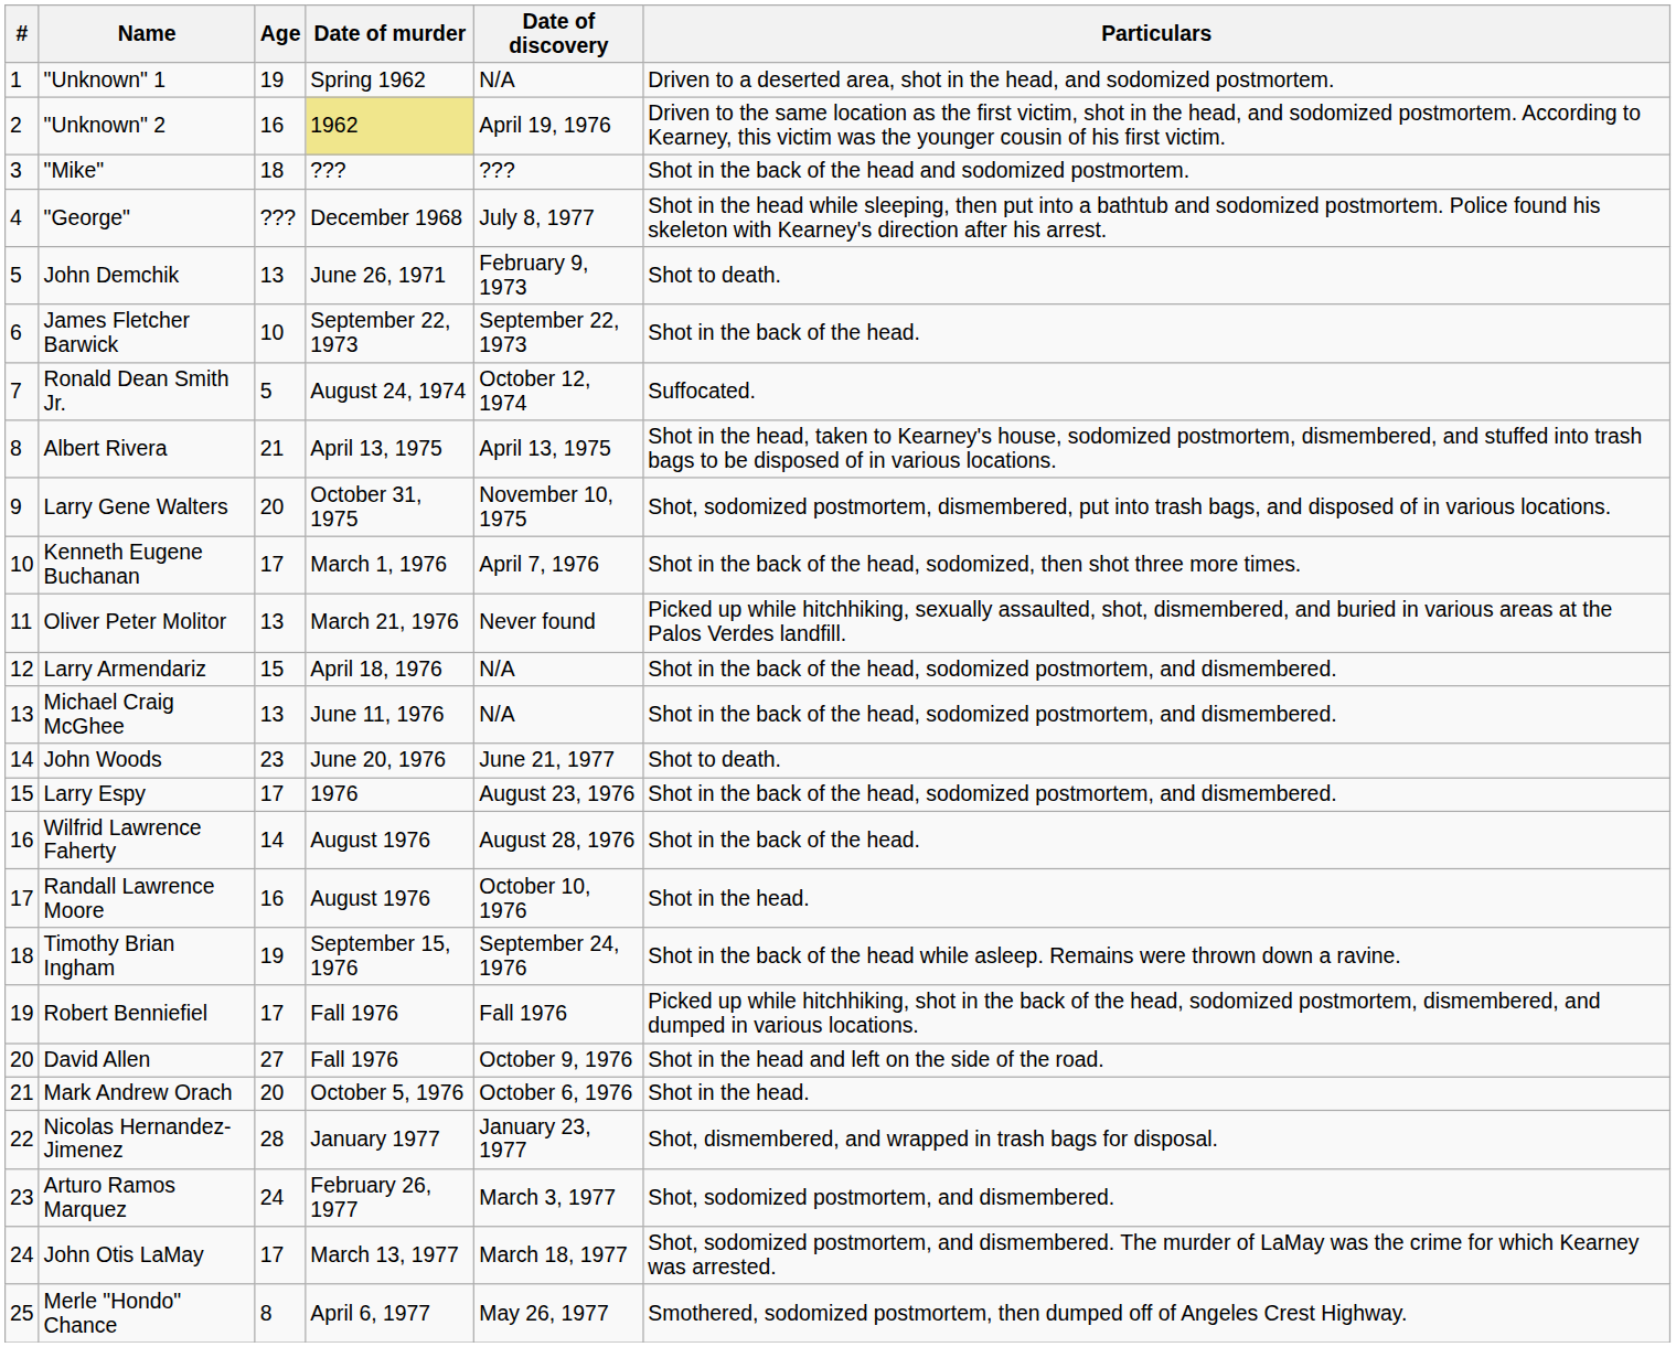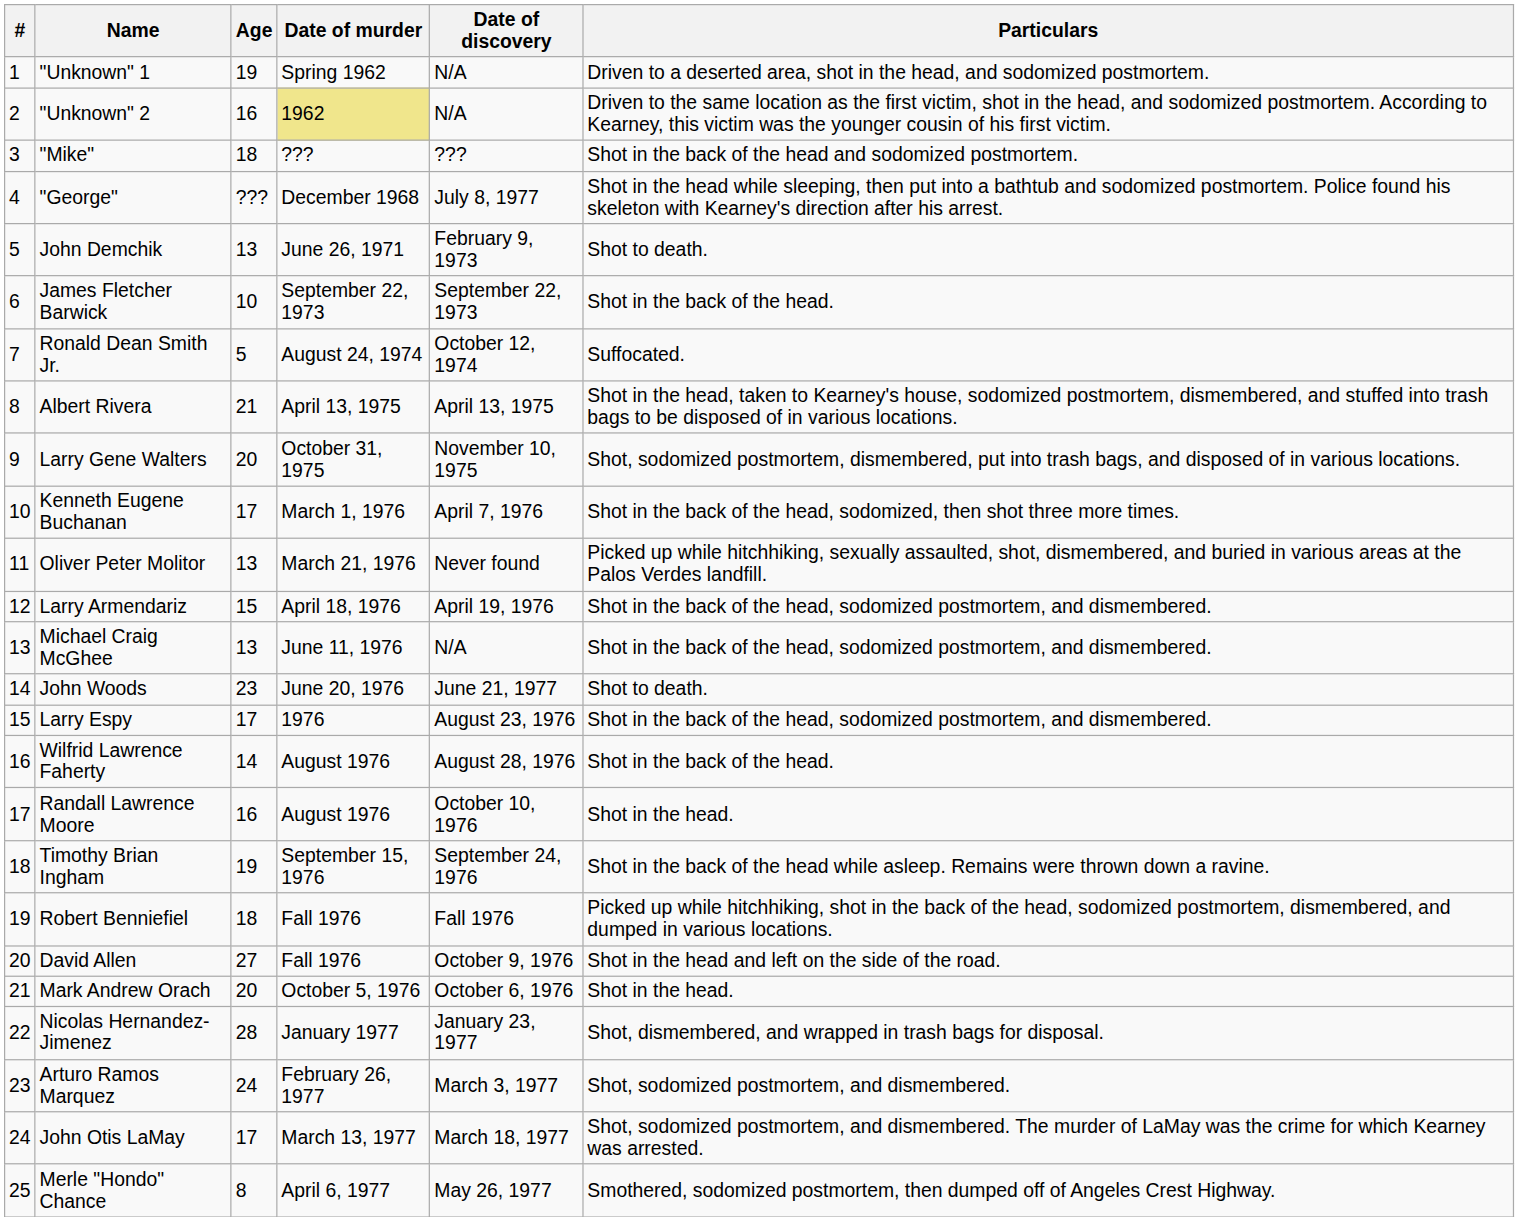 <table class="wikitable sortable">
 <tr>
 <th>#</th>
 <th>Name</th>
 <th>Age</th>
 <th>Date of murder</th>
 <th>Date of discovery</th>
 <th>Particulars</th>
 </tr>
 <tr>
 <td>1</td>
 <td>"Unknown" 1</td>
 <td>19</td>
 <td>Spring 1962</td>
 <td>N/A</td>
 <td>Driven to a deserted area, shot in the head, and sodomized postmortem.</td>
 </tr>
 <tr>
 <td>2</td>
 <td>"Unknown" 2</td>
 <td>16</td>
 <td style="background: khaki;">1962</td>
-<td>April 19, 1976</td>
+<td>N/A</td>
 <td>Driven to the same location as the first victim, shot in the head, and sodomized postmortem. According to Kearney, this victim was the younger cousin of his first victim.</td>
 </tr>
 <tr>
 <td>3</td>
 <td>"Mike"</td>
 <td>18</td>
 <td>???</td>
 <td>???</td>
 <td>Shot in the back of the head and sodomized postmortem.</td>
 </tr>
 <tr>
 <td>4</td>
 <td>"George"</td>
 <td>???</td>
 <td>December 1968</td>
 <td>July 8, 1977</td>
 <td>Shot in the head while sleeping, then put into a bathtub and sodomized postmortem. Police found his skeleton with Kearney's direction after his arrest.</td>
 </tr>
 <tr>
 <td>5</td>
 <td>John Demchik</td>
 <td>13</td>
 <td>June 26, 1971</td>
 <td>February 9, 1973</td>
 <td>Shot to death.</td>
 </tr>
 <tr>
 <td>6</td>
 <td>James Fletcher Barwick</td>
 <td>10</td>
 <td>September 22, 1973</td>
 <td>September 22, 1973</td>
 <td>Shot in the back of the head.</td>
 </tr>
 <tr>
 <td>7</td>
 <td>Ronald Dean Smith Jr.</td>
 <td>5</td>
 <td>August 24, 1974</td>
 <td>October 12, 1974</td>
 <td>Suffocated.</td>
 </tr>
 <tr>
 <td>8</td>
 <td>Albert Rivera</td>
 <td>21</td>
 <td>April 13, 1975</td>
 <td>April 13, 1975</td>
 <td>Shot in the head, taken to Kearney's house, sodomized postmortem, dismembered, and stuffed into trash bags to be disposed of in various locations.</td>
 </tr>
 <tr>
 <td>9</td>
 <td>Larry Gene Walters</td>
 <td>20</td>
 <td>October 31, 1975</td>
 <td>November 10, 1975</td>
 <td>Shot, sodomized postmortem, dismembered, put into trash bags, and disposed of in various locations.</td>
 </tr>
 <tr>
 <td>10</td>
 <td>Kenneth Eugene Buchanan</td>
 <td>17</td>
 <td>March 1, 1976</td>
 <td>April 7, 1976</td>
 <td>Shot in the back of the head, sodomized, then shot three more times.</td>
 </tr>
 <tr>
 <td>11</td>
 <td>Oliver Peter Molitor</td>
 <td>13</td>
 <td>March 21, 1976</td>
 <td>Never found</td>
 <td>Picked up while hitchhiking, sexually assaulted, shot, dismembered, and buried in various areas at the Palos Verdes landfill.</td>
 </tr>
 <tr>
 <td>12</td>
 <td>Larry Armendariz</td>
 <td>15</td>
 <td>April 18, 1976</td>
-<td>N/A</td>
+<td>April 19, 1976</td>
 <td>Shot in the back of the head, sodomized postmortem, and dismembered.</td>
 </tr>
 <tr>
 <td>13</td>
 <td>Michael Craig McGhee</td>
 <td>13</td>
 <td>June 11, 1976</td>
 <td>N/A</td>
 <td>Shot in the back of the head, sodomized postmortem, and dismembered.</td>
 </tr>
 <tr>
 <td>14</td>
 <td>John Woods</td>
 <td>23</td>
 <td>June 20, 1976</td>
 <td>June 21, 1977</td>
 <td>Shot to death.</td>
 </tr>
 <tr>
 <td>15</td>
 <td>Larry Espy</td>
 <td>17</td>
 <td>1976</td>
 <td>August 23, 1976</td>
 <td>Shot in the back of the head, sodomized postmortem, and dismembered.</td>
 </tr>
 <tr>
 <td>16</td>
 <td>Wilfrid Lawrence Faherty</td>
 <td>14</td>
 <td>August 1976</td>
 <td>August 28, 1976</td>
 <td>Shot in the back of the head.</td>
 </tr>
 <tr>
 <td>17</td>
 <td>Randall Lawrence Moore</td>
 <td>16</td>
 <td>August 1976</td>
 <td>October 10, 1976</td>
 <td>Shot in the head.</td>
 </tr>
 <tr>
 <td>18</td>
 <td>Timothy Brian Ingham</td>
 <td>19</td>
 <td>September 15, 1976</td>
 <td>September 24, 1976</td>
 <td>Shot in the back of the head while asleep. Remains were thrown down a ravine.</td>
 </tr>
 <tr>
 <td>19</td>
 <td>Robert Benniefiel</td>
-<td>17</td>
+<td>18</td>
 <td>Fall 1976</td>
 <td>Fall 1976</td>
 <td>Picked up while hitchhiking, shot in the back of the head, sodomized postmortem, dismembered, and dumped in various locations.</td>
 </tr>
 <tr>
 <td>20</td>
 <td>David Allen</td>
 <td>27</td>
 <td>Fall 1976</td>
 <td>October 9, 1976</td>
 <td>Shot in the head and left on the side of the road.</td>
 </tr>
 <tr>
 <td>21</td>
 <td>Mark Andrew Orach</td>
 <td>20</td>
 <td>October 5, 1976</td>
 <td>October 6, 1976</td>
 <td>Shot in the head.</td>
 </tr>
 <tr>
 <td>22</td>
 <td>Nicolas Hernandez-Jimenez</td>
 <td>28</td>
 <td>January 1977</td>
 <td>January 23, 1977</td>
 <td>Shot, dismembered, and wrapped in trash bags for disposal.</td>
 </tr>
 <tr>
 <td>23</td>
 <td>Arturo Ramos Marquez</td>
 <td>24</td>
 <td> February 26, 1977</td>
 <td>March 3, 1977</td>
 <td>Shot, sodomized postmortem, and dismembered.</td>
 </tr>
 <tr>
 <td>24</td>
 <td>John Otis LaMay</td>
 <td>17</td>
 <td>March 13, 1977</td>
 <td>March 18, 1977</td>
 <td>Shot, sodomized postmortem, and dismembered. The murder of LaMay was the crime for which Kearney was arrested.</td>
 </tr>
 <tr>
 <td>25</td>
 <td>Merle "Hondo" Chance</td>
 <td>8</td>
 <td>April 6, 1977</td>
 <td>May 26, 1977</td>
 <td>Smothered, sodomized postmortem, then dumped off of Angeles Crest Highway.</td>
 </tr>
 </table>
